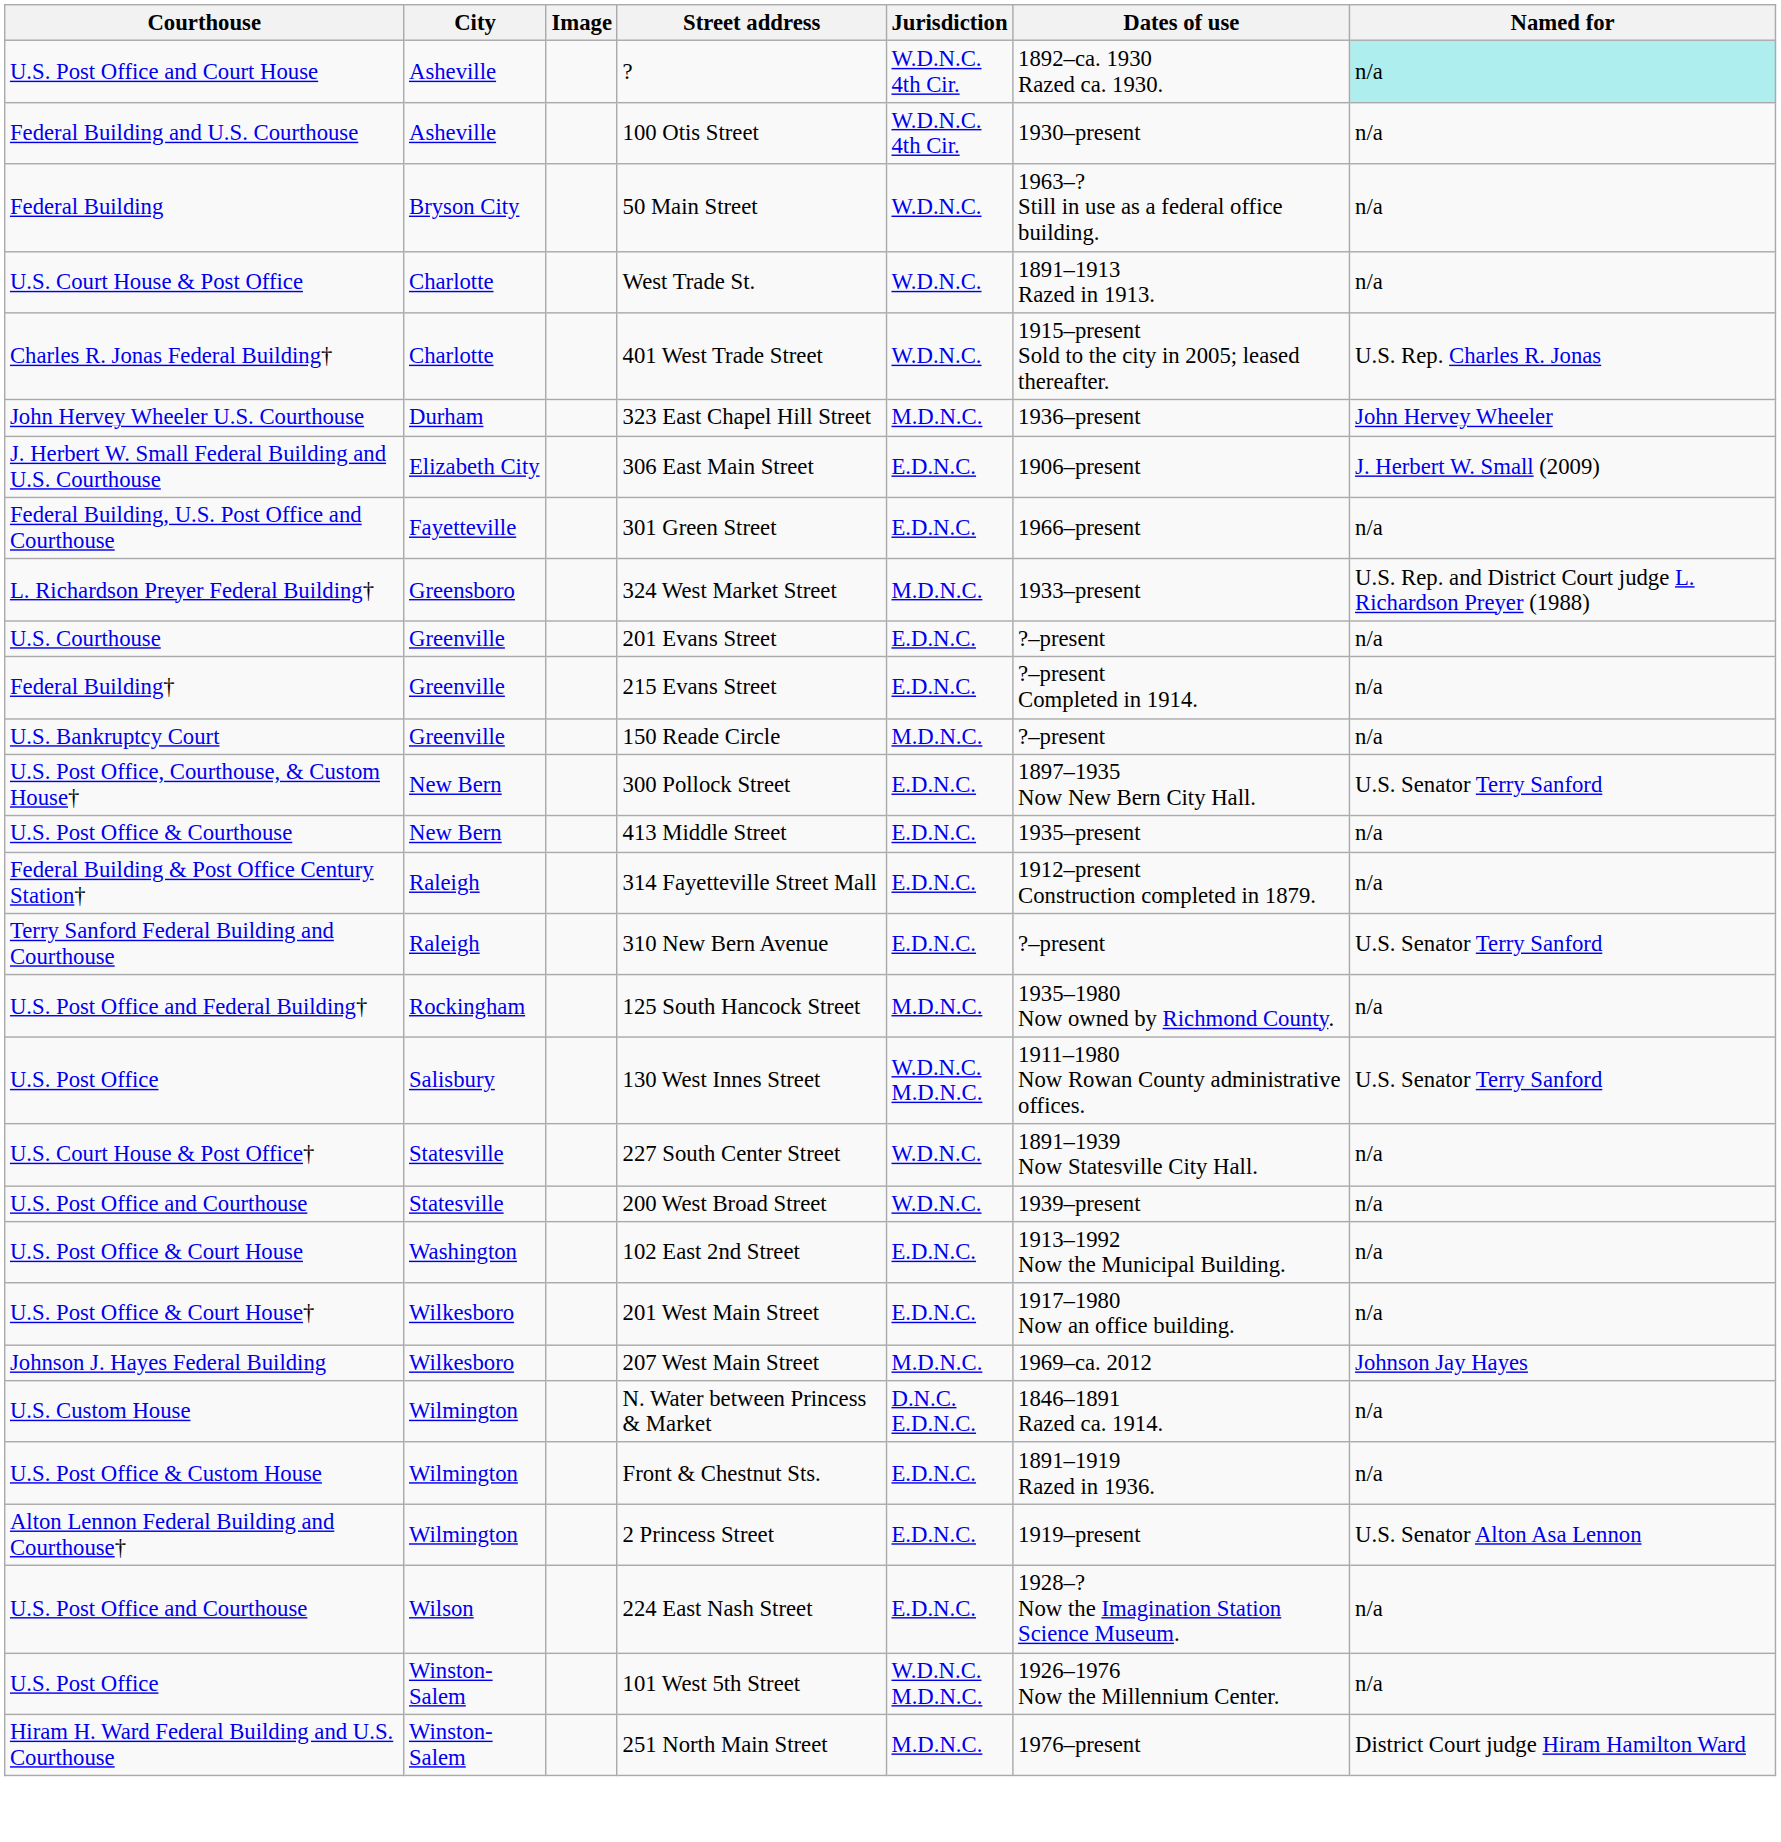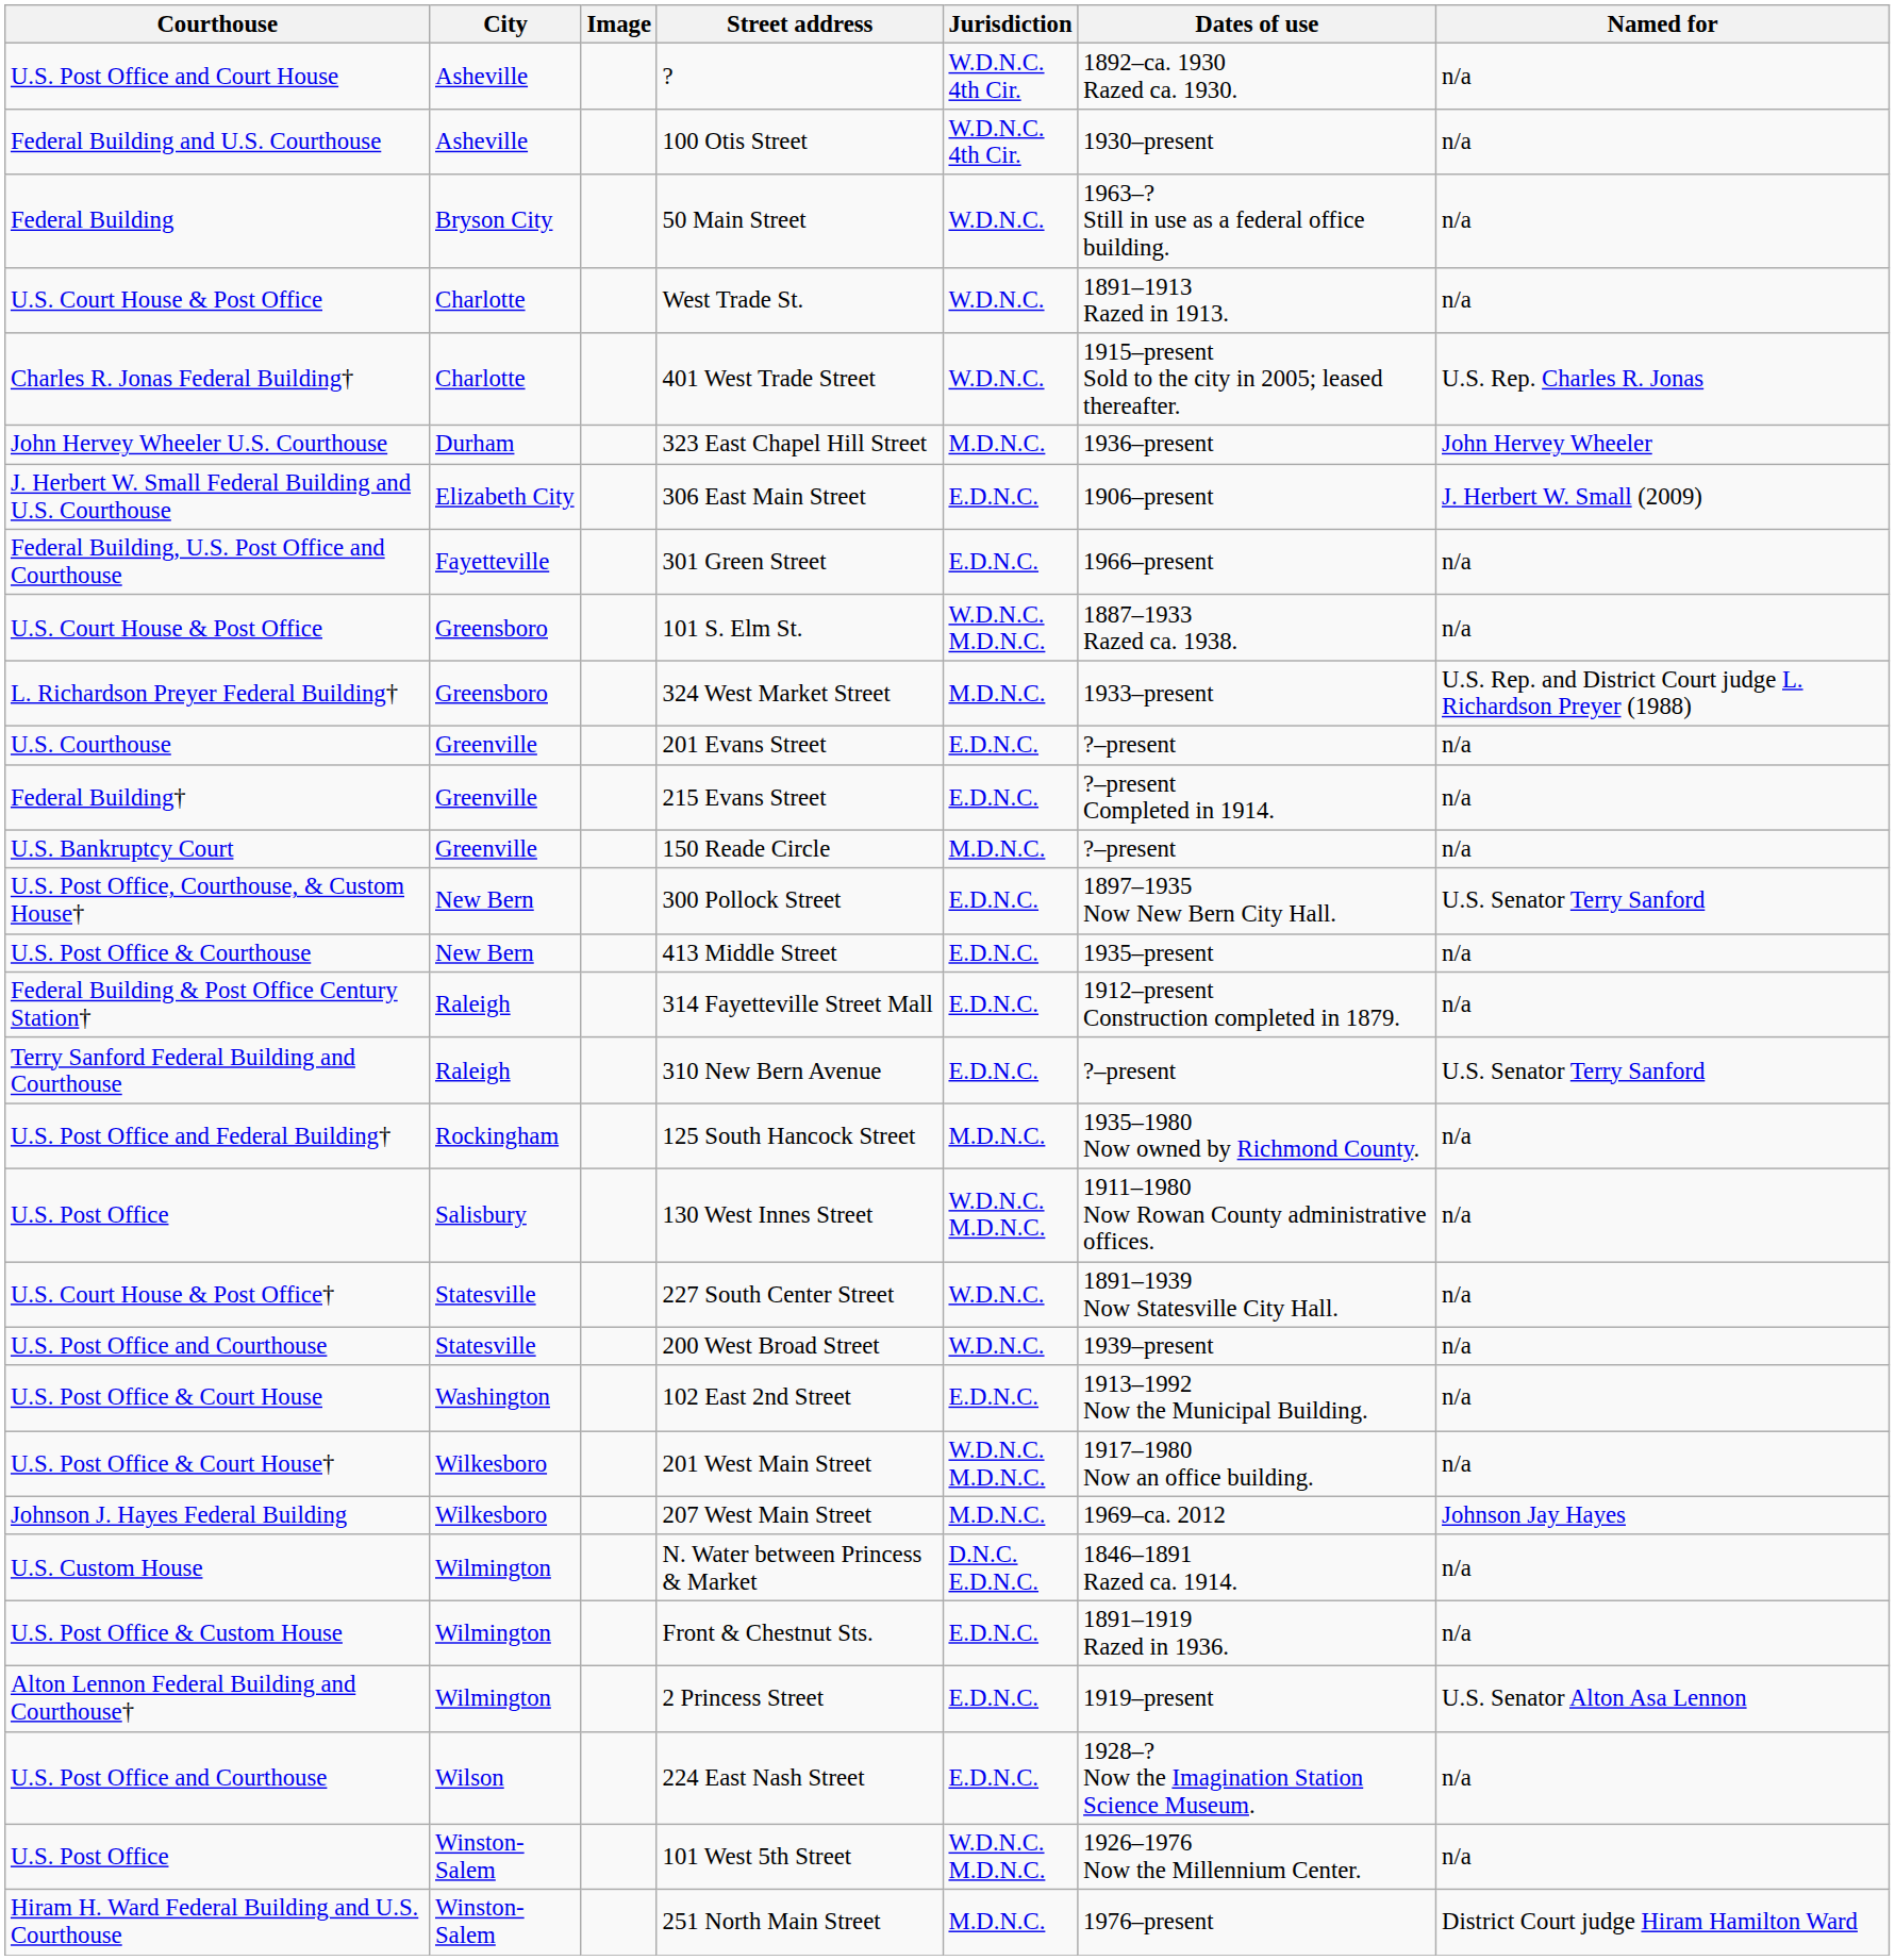 <table class="wikitable sortable sticky-header sort-under">
 <tr>
 <th>Courthouse</th>
 <th>City</th>
 <th>Image</th>
 <th>Street address</th>
 <th>Jurisdiction</th>
 <th>Dates of use</th>
 <th>Named for</th>
 </tr>
 <tr>
 <td><a href='#'>U.S. Post Office and Court House</a></td>
 <td><a href='#'>Asheville</a></td>
 <td></td>
 <td>?</td>
 <td><a href='#'>W.D.N.C.</a><br><a href='#'>4th Cir.</a></td>
 <td>1892–ca. 1930<br>Razed ca. 1930.</td>
-<td style="background: paleturquoise;">n/a</td>
+<td>n/a</td>
 </tr>
 <tr>
 <td><a href='#'>Federal Building and U.S. Courthouse</a></td>
 <td><a href='#'>Asheville</a></td>
 <td></td>
 <td>100 Otis Street</td>
 <td><a href='#'>W.D.N.C.</a><br><a href='#'>4th Cir.</a></td>
 <td>1930–present</td>
 <td>n/a</td>
 </tr>
 <tr>
 <td><a href='#'>Federal Building</a></td>
 <td><a href='#'>Bryson City</a></td>
 <td></td>
 <td>50 Main Street</td>
 <td><a href='#'>W.D.N.C.</a></td>
 <td>1963–?<br>Still in use as a federal office building.</td>
 <td>n/a</td>
 </tr>
 <tr>
 <td><a href='#'>U.S. Court House & Post Office</a></td>
 <td><a href='#'>Charlotte</a></td>
 <td></td>
 <td>West Trade St.</td>
 <td><a href='#'>W.D.N.C.</a></td>
 <td>1891–1913<br>Razed in 1913.</td>
 <td>n/a</td>
 </tr>
 <tr>
 <td><a href='#'>Charles R. Jonas Federal Building</a>†</td>
 <td><a href='#'>Charlotte</a></td>
 <td></td>
 <td>401 West Trade Street</td>
 <td><a href='#'>W.D.N.C.</a></td>
 <td>1915–present<br>Sold to the city in 2005; leased thereafter.</td>
 <td>U.S. Rep. <a href='#'>Charles R. Jonas</a></td>
 </tr>
 <tr>
 <td><a href='#'>John Hervey Wheeler U.S. Courthouse</a></td>
 <td><a href='#'>Durham</a></td>
 <td></td>
 <td>323 East Chapel Hill Street</td>
 <td><a href='#'>M.D.N.C.</a></td>
 <td>1936–present</td>
 <td><a href='#'>John Hervey Wheeler</a></td>
 </tr>
 <tr>
 <td><a href='#'>J. Herbert W. Small Federal Building and U.S. Courthouse</a></td>
 <td><a href='#'>Elizabeth City</a></td>
 <td></td>
 <td>306 East Main Street</td>
 <td><a href='#'>E.D.N.C.</a></td>
 <td>1906–present</td>
 <td><a href='#'>J. Herbert W. Small</a> (2009)</td>
 </tr>
 <tr>
 <td><a href='#'>Federal Building, U.S. Post Office and Courthouse</a></td>
 <td><a href='#'>Fayetteville</a></td>
 <td></td>
 <td>301 Green Street</td>
 <td><a href='#'>E.D.N.C.</a></td>
 <td>1966–present</td>
+<td>n/a</td>
+</tr>
+<tr>
+<td><a href='#'>U.S. Court House & Post Office</a></td>
+<td><a href='#'>Greensboro</a></td>
+<td></td>
+<td>101 S. Elm St.</td>
+<td><a href='#'>W.D.N.C.</a><br><a href='#'>M.D.N.C.</a></td>
+<td>1887–1933<br>Razed ca. 1938.</td>
 <td>n/a</td>
 </tr>
 <tr>
 <td><a href='#'>L. Richardson Preyer Federal Building</a>†</td>
 <td><a href='#'>Greensboro</a></td>
 <td></td>
 <td>324 West Market Street</td>
 <td><a href='#'>M.D.N.C.</a></td>
 <td>1933–present</td>
 <td>U.S. Rep. and District Court judge <a href='#'>L. Richardson Preyer</a> (1988)</td>
 </tr>
 <tr>
 <td><a href='#'>U.S. Courthouse</a></td>
 <td><a href='#'>Greenville</a></td>
 <td></td>
 <td>201 Evans Street</td>
 <td><a href='#'>E.D.N.C.</a></td>
 <td>?–present</td>
 <td>n/a</td>
 </tr>
 <tr>
 <td><a href='#'>Federal Building</a>†</td>
 <td><a href='#'>Greenville</a></td>
 <td></td>
 <td>215 Evans Street</td>
 <td><a href='#'>E.D.N.C.</a></td>
 <td>?–present<br>Completed in 1914.</td>
 <td>n/a</td>
 </tr>
 <tr>
 <td><a href='#'>U.S. Bankruptcy Court</a></td>
 <td><a href='#'>Greenville</a></td>
 <td></td>
 <td>150 Reade Circle</td>
 <td><a href='#'>M.D.N.C.</a></td>
 <td>?–present</td>
 <td>n/a</td>
 </tr>
 <tr>
 <td><a href='#'>U.S. Post Office, Courthouse, & Custom House</a>†</td>
 <td><a href='#'>New Bern</a></td>
 <td></td>
 <td>300 Pollock Street</td>
 <td><a href='#'>E.D.N.C.</a></td>
 <td>1897–1935<br>Now New Bern City Hall.</td>
 <td>U.S. Senator <a href='#'>Terry Sanford</a></td>
 </tr>
 <tr>
 <td><a href='#'>U.S. Post Office & Courthouse</a></td>
 <td><a href='#'>New Bern</a></td>
 <td></td>
 <td>413 Middle Street</td>
 <td><a href='#'>E.D.N.C.</a></td>
 <td>1935–present</td>
 <td>n/a</td>
 </tr>
 <tr>
 <td><a href='#'>Federal Building & Post Office Century Station</a>†</td>
 <td><a href='#'>Raleigh</a></td>
 <td></td>
 <td>314 Fayetteville Street Mall</td>
 <td><a href='#'>E.D.N.C.</a></td>
 <td>1912–present<br>Construction completed in 1879.</td>
 <td>n/a</td>
 </tr>
 <tr>
 <td><a href='#'>Terry Sanford Federal Building and Courthouse</a></td>
 <td><a href='#'>Raleigh</a></td>
 <td></td>
 <td>310 New Bern Avenue</td>
 <td><a href='#'>E.D.N.C.</a></td>
 <td>?–present</td>
 <td>U.S. Senator <a href='#'>Terry Sanford</a></td>
 </tr>
 <tr>
 <td><a href='#'>U.S. Post Office and Federal Building</a>†</td>
 <td><a href='#'>Rockingham</a></td>
 <td></td>
 <td>125 South Hancock Street</td>
 <td><a href='#'>M.D.N.C.</a></td>
 <td>1935–1980<br>Now owned by <a href='#'>Richmond County</a>.</td>
 <td>n/a</td>
 </tr>
 <tr>
 <td><a href='#'>U.S. Post Office</a></td>
 <td><a href='#'>Salisbury</a></td>
 <td></td>
 <td>130 West Innes Street</td>
 <td><a href='#'>W.D.N.C.</a><br><a href='#'>M.D.N.C.</a></td>
 <td>1911–1980<br>Now Rowan County administrative offices.</td>
-<td>U.S. Senator <a href='#'>Terry Sanford</a></td>
+<td>n/a</td>
 </tr>
 <tr>
 <td><a href='#'>U.S. Court House & Post Office</a>†</td>
 <td><a href='#'>Statesville</a></td>
 <td></td>
 <td>227 South Center Street</td>
 <td><a href='#'>W.D.N.C.</a></td>
 <td>1891–1939<br>Now Statesville City Hall.</td>
 <td>n/a</td>
 </tr>
 <tr>
 <td><a href='#'>U.S. Post Office and Courthouse</a></td>
 <td><a href='#'>Statesville</a></td>
 <td></td>
 <td>200 West Broad Street</td>
 <td><a href='#'>W.D.N.C.</a></td>
 <td>1939–present</td>
 <td>n/a</td>
 </tr>
 <tr>
 <td><a href='#'>U.S. Post Office & Court House</a></td>
 <td><a href='#'>Washington</a></td>
 <td></td>
 <td>102 East 2nd Street</td>
 <td><a href='#'>E.D.N.C.</a></td>
 <td>1913–1992<br>Now the Municipal Building.</td>
 <td>n/a</td>
 </tr>
 <tr>
 <td><a href='#'>U.S. Post Office & Court House</a>†</td>
 <td><a href='#'>Wilkesboro</a></td>
 <td></td>
 <td>201 West Main Street</td>
-<td><a href='#'>E.D.N.C.</a></td>
+<td><a href='#'>W.D.N.C.</a><br><a href='#'>M.D.N.C.</a></td>
 <td>1917–1980<br>Now an office building.</td>
 <td>n/a</td>
 </tr>
 <tr>
 <td><a href='#'>Johnson J. Hayes Federal Building</a></td>
 <td><a href='#'>Wilkesboro</a></td>
 <td></td>
 <td>207 West Main Street</td>
 <td><a href='#'>M.D.N.C.</a></td>
 <td>1969–ca. 2012</td>
 <td><a href='#'>Johnson Jay Hayes</a></td>
 </tr>
 <tr>
 <td><a href='#'>U.S. Custom House</a></td>
 <td><a href='#'>Wilmington</a></td>
 <td></td>
 <td>N. Water between Princess & Market</td>
 <td><a href='#'>D.N.C.</a><br><a href='#'>E.D.N.C.</a></td>
 <td>1846–1891<br>Razed ca. 1914.</td>
 <td>n/a</td>
 </tr>
 <tr>
 <td><a href='#'>U.S. Post Office & Custom House</a></td>
 <td><a href='#'>Wilmington</a></td>
 <td></td>
 <td>Front & Chestnut Sts.</td>
 <td><a href='#'>E.D.N.C.</a></td>
 <td>1891–1919<br>Razed in 1936.</td>
 <td>n/a</td>
 </tr>
 <tr>
 <td><a href='#'>Alton Lennon Federal Building and Courthouse</a>†</td>
 <td><a href='#'>Wilmington</a></td>
 <td></td>
 <td>2 Princess Street</td>
 <td><a href='#'>E.D.N.C.</a></td>
 <td>1919–present</td>
 <td>U.S. Senator <a href='#'>Alton Asa Lennon</a></td>
 </tr>
 <tr>
 <td><a href='#'>U.S. Post Office and Courthouse</a></td>
 <td><a href='#'>Wilson</a></td>
 <td></td>
 <td>224 East Nash Street</td>
 <td><a href='#'>E.D.N.C.</a></td>
 <td>1928–?<br>Now the <a href='#'>Imagination Station Science Museum</a>.</td>
 <td>n/a</td>
 </tr>
 <tr>
 <td><a href='#'>U.S. Post Office</a></td>
 <td><a href='#'>Winston-Salem</a></td>
 <td></td>
 <td>101 West 5th Street</td>
 <td><a href='#'>W.D.N.C.</a><br><a href='#'>M.D.N.C.</a></td>
 <td>1926–1976<br>Now the Millennium Center.</td>
 <td>n/a</td>
 </tr>
 <tr>
 <td><a href='#'>Hiram H. Ward Federal Building and U.S. Courthouse</a></td>
 <td><a href='#'>Winston-Salem</a></td>
 <td></td>
 <td>251 North Main Street</td>
 <td><a href='#'>M.D.N.C.</a></td>
 <td>1976–present</td>
 <td>District Court judge <a href='#'>Hiram Hamilton Ward</a></td>
 </tr>
 </table>
